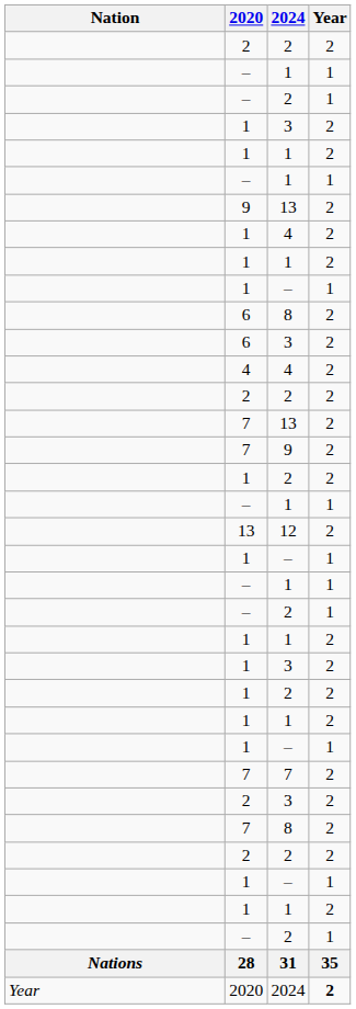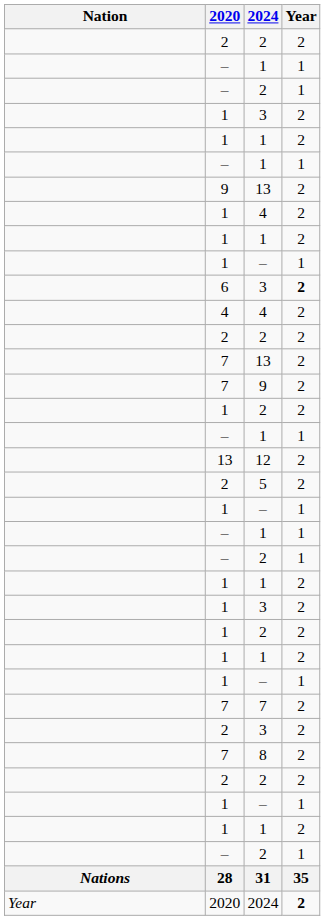 <table class="sortable wikitable" style="text-align:center">
 <tr>
 <th width="200">Nation</th>
 <th><a href='#'>2020</a></th>
 <th><a href='#'>2024</a></th>
 <th>Year</th>
 </tr>
 <tr>
 <td align="left"></td>
 <td>2</td>
 <td>2</td>
 <td>2</td>
 </tr>
 <tr>
 <td align="left"></td>
 <td>–</td>
 <td>1</td>
 <td>1</td>
 </tr>
 <tr>
 <td align="left"></td>
 <td>–</td>
 <td>2</td>
 <td>1</td>
 </tr>
 <tr>
 <td align="left"></td>
 <td>1</td>
 <td>3</td>
 <td>2</td>
 </tr>
 <tr>
 <td align="left"></td>
 <td>1</td>
 <td>1</td>
 <td>2</td>
 </tr>
 <tr>
 <td align="left"></td>
 <td>–</td>
 <td>1</td>
 <td>1</td>
 </tr>
 <tr>
 <td align="left"></td>
 <td>9</td>
 <td>13</td>
 <td>2</td>
 </tr>
 <tr>
 <td align="left"></td>
 <td>1</td>
 <td>4</td>
 <td>2</td>
 </tr>
 <tr>
 <td align="left"></td>
 <td>1</td>
 <td>1</td>
 <td>2</td>
 </tr>
 <tr>
 <td align="left"></td>
 <td>1</td>
 <td>–</td>
 <td>1</td>
 </tr>
 <tr>
 <td align="left"></td>
 <td>6</td>
-<td>8</td>
-<td>2</td>
-</tr>
-<tr>
-<td align="left"></td>
-<td>6</td>
 <td>3</td>
-<td>2</td>
+<td><strong>2</strong></td>
 </tr>
 <tr>
 <td align="left"></td>
 <td>4</td>
 <td>4</td>
 <td>2</td>
 </tr>
 <tr>
 <td align="left"></td>
 <td>2</td>
 <td>2</td>
 <td>2</td>
 </tr>
 <tr>
 <td align="left"></td>
 <td>7</td>
 <td>13</td>
 <td>2</td>
 </tr>
 <tr>
 <td align="left"></td>
 <td>7</td>
 <td>9</td>
 <td>2</td>
 </tr>
 <tr>
 <td align="left"></td>
 <td>1</td>
 <td>2</td>
 <td>2</td>
 </tr>
 <tr>
 <td align="left"></td>
 <td>–</td>
 <td>1</td>
 <td>1</td>
 </tr>
 <tr>
 <td align="left"></td>
 <td>13</td>
 <td>12</td>
+<td>2</td>
+</tr>
+<tr>
+<td align="left"></td>
+<td>2</td>
+<td>5</td>
 <td>2</td>
 </tr>
 <tr>
 <td align="left"></td>
 <td>1</td>
 <td>–</td>
 <td>1</td>
 </tr>
 <tr>
 <td align="left"></td>
 <td>–</td>
 <td>1</td>
 <td>1</td>
 </tr>
 <tr>
 <td align="left"></td>
 <td>–</td>
 <td>2</td>
 <td>1</td>
 </tr>
 <tr>
 <td align="left"></td>
 <td>1</td>
 <td>1</td>
 <td>2</td>
 </tr>
 <tr>
 <td align="left"></td>
 <td>1</td>
 <td>3</td>
 <td>2</td>
 </tr>
 <tr>
 <td align="left"></td>
 <td>1</td>
 <td>2</td>
 <td>2</td>
 </tr>
 <tr>
 <td align="left"></td>
 <td>1</td>
 <td>1</td>
 <td>2</td>
 </tr>
 <tr>
 <td align="left"></td>
 <td>1</td>
 <td>–</td>
 <td>1</td>
 </tr>
 <tr>
 <td align="left"></td>
 <td>7</td>
 <td>7</td>
 <td>2</td>
 </tr>
 <tr>
 <td align="left"></td>
 <td>2</td>
 <td>3</td>
 <td>2</td>
 </tr>
 <tr>
 <td align="left"></td>
 <td>7</td>
 <td>8</td>
 <td>2</td>
 </tr>
 <tr>
 <td align="left"></td>
 <td>2</td>
 <td>2</td>
 <td>2</td>
 </tr>
 <tr>
 <td align="left"></td>
 <td>1</td>
 <td>–</td>
 <td>1</td>
 </tr>
 <tr>
 <td align="left"></td>
 <td>1</td>
 <td>1</td>
 <td>2</td>
 </tr>
 <tr>
 <td align="left"></td>
 <td>–</td>
 <td>2</td>
 <td>1</td>
 </tr>
 <tr class="sortbottom">
 <th><em>Nations</em></th>
 <th>28</th>
 <th>31</th>
 <th>35</th>
 </tr>
 <tr class="sortbottom">
 <td align="left"><em>Year</em></td>
 <td>2020</td>
 <td>2024</td>
 <td><strong>2</strong></td>
 </tr>
 </table>
